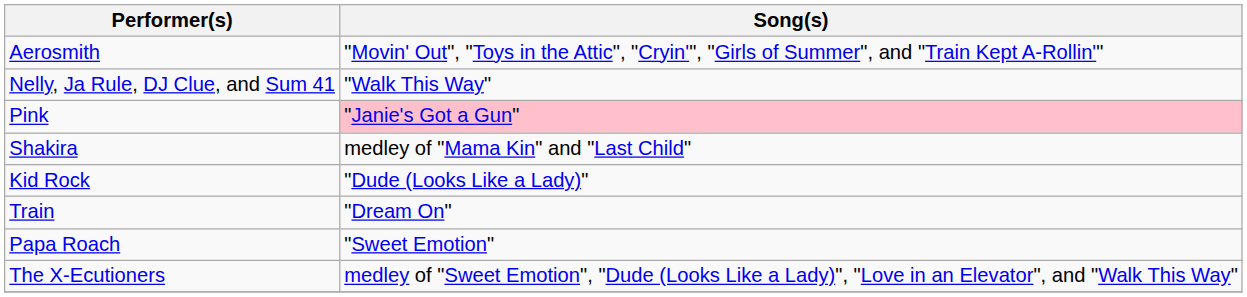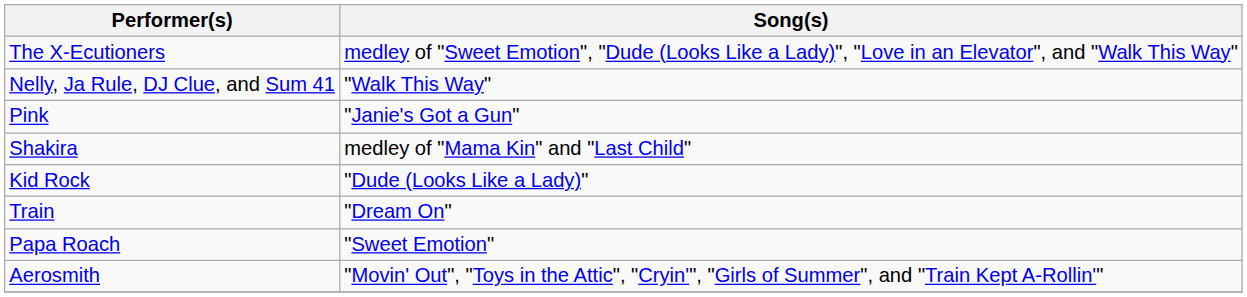 <table class="wikitable">
 <tr>
 <th>Performer(s)</th>
 <th>Song(s)</th>
 </tr>
 <tr>
-<td><a href='#'>Aerosmith</a></td>
-<td>"<a href='#'>Movin' Out</a>", "<a href='#'>Toys in the Attic</a>", "<a href='#'>Cryin'</a>", "<a href='#'>Girls of Summer</a>", and "<a href='#'>Train Kept A-Rollin'</a>"</td>
+<td><a href='#'>The X-Ecutioners</a></td>
+<td><a href='#'>medley</a> of "<a href='#'>Sweet Emotion</a>", "<a href='#'>Dude (Looks Like a Lady)</a>", "<a href='#'>Love in an Elevator</a>", and "<a href='#'>Walk This Way</a>"</td>
 </tr>
 <tr>
 <td><a href='#'>Nelly</a>, <a href='#'>Ja Rule</a>, <a href='#'>DJ Clue</a>, and <a href='#'>Sum 41</a></td>
 <td>"<a href='#'>Walk This Way</a>"</td>
 </tr>
 <tr>
 <td><a href='#'>Pink</a></td>
-<td style="background: pink;">"<a href='#'>Janie's Got a Gun</a>"</td>
+<td>"<a href='#'>Janie's Got a Gun</a>"</td>
 </tr>
 <tr>
 <td><a href='#'>Shakira</a></td>
 <td>medley of "<a href='#'>Mama Kin</a>" and "<a href='#'>Last Child</a>"</td>
 </tr>
 <tr>
 <td><a href='#'>Kid Rock</a></td>
 <td>"<a href='#'>Dude (Looks Like a Lady)</a>"</td>
 </tr>
 <tr>
 <td><a href='#'>Train</a></td>
 <td>"<a href='#'>Dream On</a>"</td>
 </tr>
 <tr>
 <td><a href='#'>Papa Roach</a></td>
 <td>"<a href='#'>Sweet Emotion</a>"</td>
 </tr>
 <tr>
-<td><a href='#'>The X-Ecutioners</a></td>
-<td><a href='#'>medley</a> of "<a href='#'>Sweet Emotion</a>", "<a href='#'>Dude (Looks Like a Lady)</a>", "<a href='#'>Love in an Elevator</a>", and "<a href='#'>Walk This Way</a>"</td>
+<td><a href='#'>Aerosmith</a></td>
+<td>"<a href='#'>Movin' Out</a>", "<a href='#'>Toys in the Attic</a>", "<a href='#'>Cryin'</a>", "<a href='#'>Girls of Summer</a>", and "<a href='#'>Train Kept A-Rollin'</a>"</td>
 </tr>
 <tr>
 </tr>
 </table>
